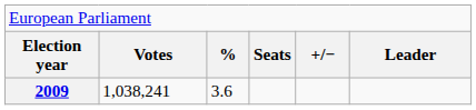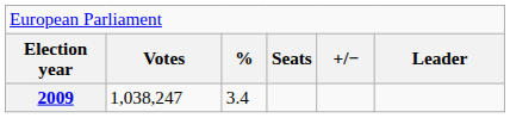 <table class="wikitable" style="width:50%; border:1px #AAAAFF solid">
 <tr>
 <td colspan="6"><a href='#'>European Parliament</a></td>
 </tr>
 <tr>
 <th width="13%">Election year</th>
 <th width="16%">Votes</th>
 <th width="6%">%</th>
 <th width="1%">Seats</th>
 <th width="8%">+/−</th>
 <th width="18%">Leader</th>
 </tr>
 <tr>
 <th><a href='#'>2009</a></th>
-<td>1,038,241</td>
-<td>3.6</td>
+<td>1,038,247</td>
+<td>3.4</td>
 <td></td>
 <td></td>
 <td></td>
 </tr>
 </table>
